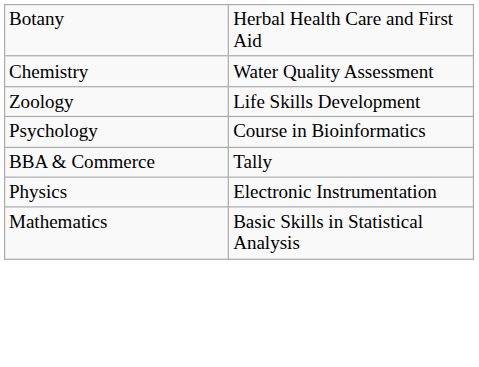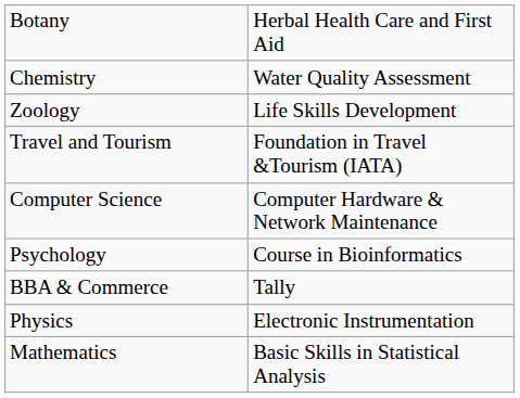 <table class="wikitable">
 <tr>
 <td width="181" valign="top">Botany</td>
 <td width="198" valign="top">Herbal Health Care and First Aid</td>
 </tr>
 <tr>
 <td width="181" valign="top">Chemistry</td>
 <td width="198" valign="top">Water Quality Assessment</td>
 </tr>
 <tr>
 <td width="181" valign="top">Zoology</td>
 <td width="198" valign="top">Life Skills Development</td>
+</tr>
+<tr>
+<td width="181" valign="top">Travel and Tourism</td>
+<td width="198" valign="top">Foundation in Travel &Tourism (IATA)</td>
+</tr>
+<tr>
+<td width="181" valign="top">Computer Science</td>
+<td width="198" valign="top">Computer Hardware & Network Maintenance</td>
 </tr>
 <tr>
 <td width="181" valign="top">Psychology</td>
 <td width="198" valign="top">Course in Bioinformatics</td>
 </tr>
 <tr>
 <td width="181" valign="top">BBA & Commerce</td>
 <td width="198" valign="top">Tally</td>
 </tr>
 <tr>
 <td width="181" valign="top">Physics</td>
 <td width="198" valign="top">Electronic Instrumentation</td>
 </tr>
 <tr>
 <td width="181" valign="top">Mathematics</td>
 <td width="198" valign="top">Basic Skills in Statistical Analysis</td>
 </tr>
 </table>
